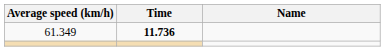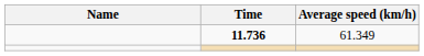 <table class="wikitable" style="text-align:center;">
 <tr>
+<th style="width:15em">Name</th>
+<th style="width:7em">Time</th>
 <th>Average speed (km/h)</th>
-<th style="width:7em">Time</th>
-<th style="width:15em">Name</th>
 </tr>
 <tr>
+<td align=left></td>
+<td><strong>11.736</strong></td>
 <td>61.349</td>
-<td><strong>11.736</strong></td>
-<td align=left></td>
 </tr>
 <tr>
+<td align=left></td>
 <td bgcolor=wheat></td>
 <td bgcolor=wheat></td>
-<td align=left></td>
 </tr>
 </table>
